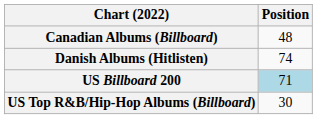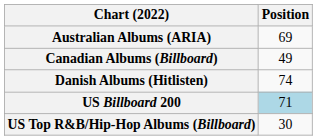 <table class="wikitable sortable plainrowheaders" style="text-align:center">
 <tr>
 <th scope="col">Chart (2022)</th>
 <th scope="col">Position</th>
 </tr>
 <tr>
+<th scope="row">Australian Albums (ARIA)</th>
+<td>69</td>
+</tr>
+<tr>
 <th scope="row">Canadian Albums (<em>Billboard</em>)</th>
-<td>48</td>
+<td>49</td>
 </tr>
 <tr>
 <th scope="row">Danish Albums (Hitlisten)</th>
 <td>74</td>
 </tr>
 <tr>
 <th scope="row">US <em>Billboard</em> 200</th>
 <td style="background: lightblue;">71</td>
 </tr>
 <tr>
 <th scope="row">US Top R&B/Hip-Hop Albums (<em>Billboard</em>)</th>
 <td>30</td>
 </tr>
 </table>
